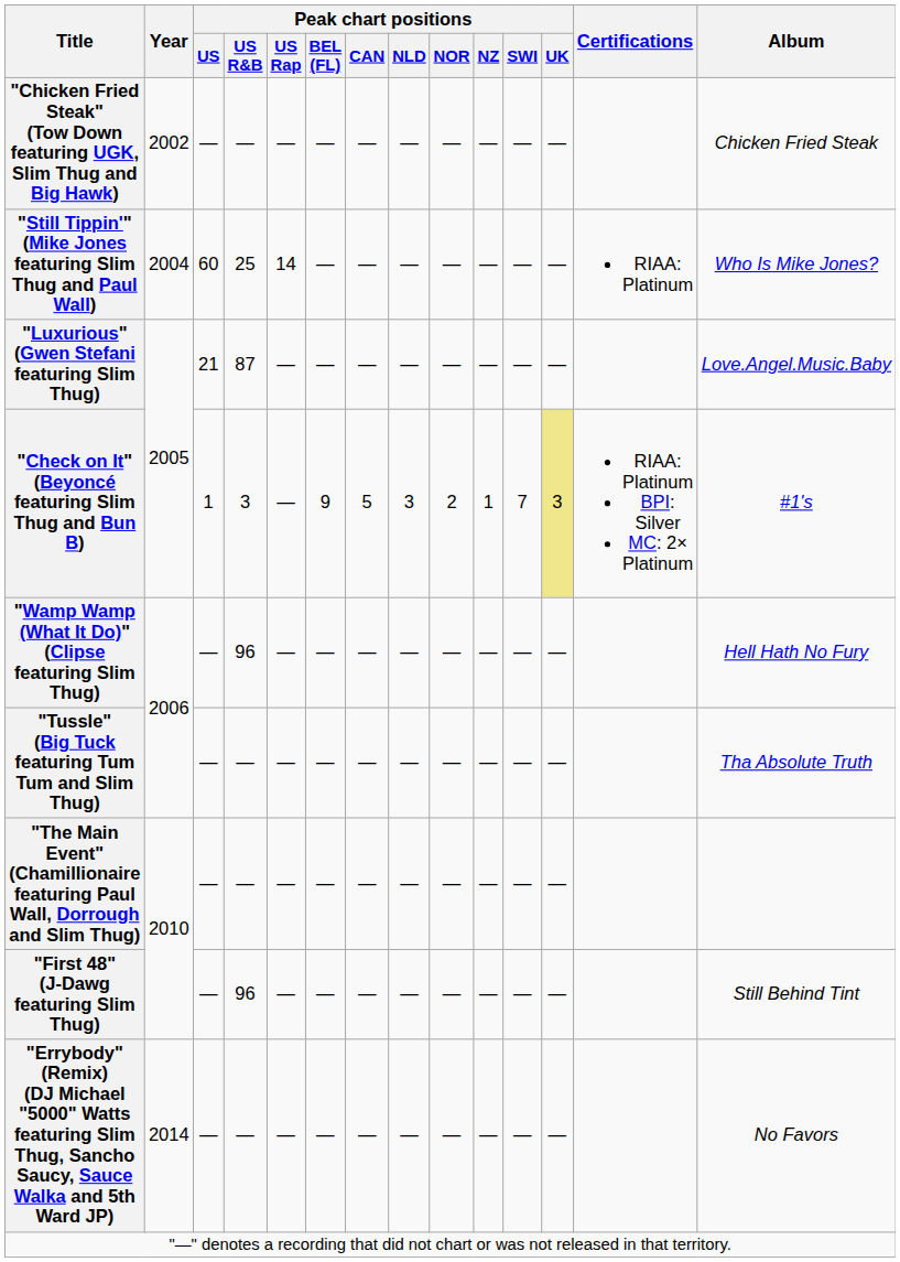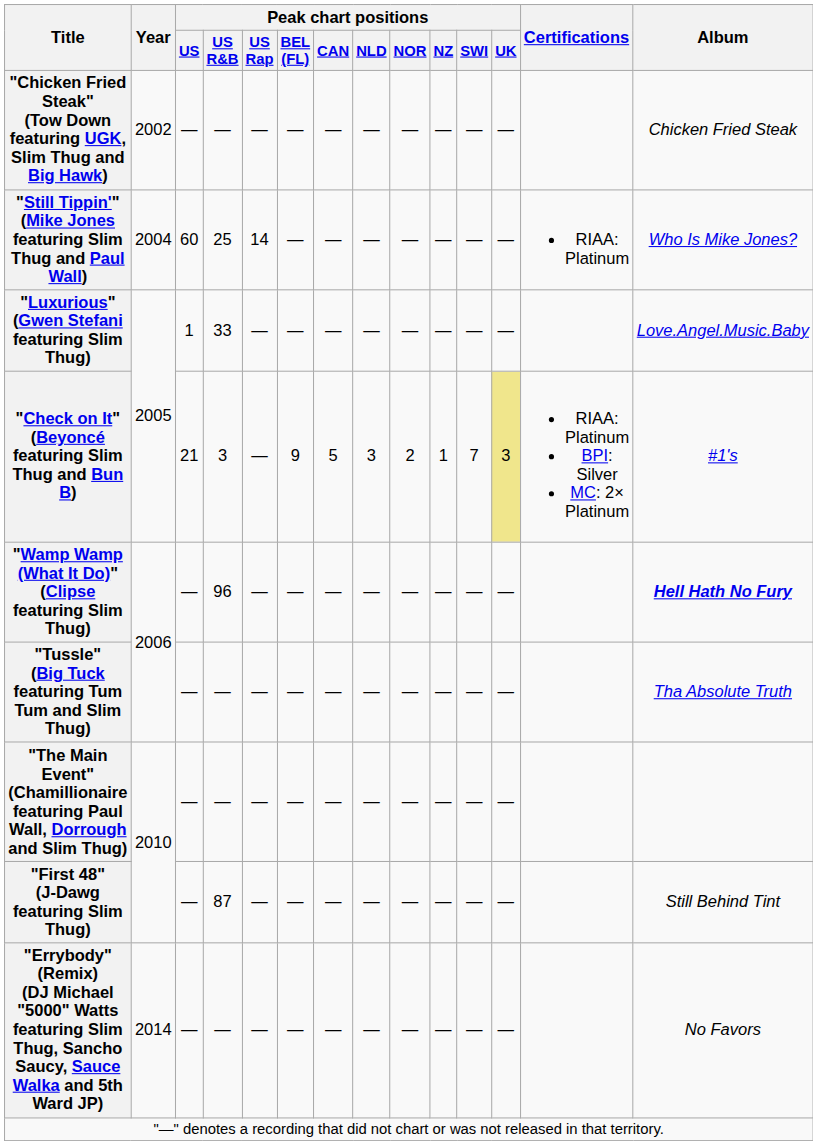 <table class="wikitable plainrowheaders" style="text-align:center;">
 <tr>
 <th scope="col" rowspan="2" style="width:20em;">Title</th>
 <th scope="col" rowspan="2" style="width:1em;">Year</th>
 <th scope="col" colspan="10">Peak chart positions</th>
 <th scope="col" rowspan="2" style="width:12em;"><a href='#'>Certifications</a></th>
 <th scope="col" rowspan="2" style="width:12em;">Album</th>
 </tr>
 <tr>
 <th scope="col" style="width:2.5em;font-size:90%;"><a href='#'>US</a><br></th>
 <th scope="col" style="width:2.5em;font-size:90%;"><a href='#'>US<br>R&B</a><br></th>
 <th scope="col" style="width:2.5em;font-size:90%;"><a href='#'>US<br>Rap</a><br></th>
 <th scope="col" style="width:2.5em;font-size:90%;"><a href='#'>BEL<br>(FL)</a><br></th>
 <th scope="col" style="width:2.5em;font-size:90%;"><a href='#'>CAN</a><br></th>
 <th scope="col" style="width:2.5em;font-size:90%;"><a href='#'>NLD</a><br></th>
 <th scope="col" style="width:2.5em;font-size:90%;"><a href='#'>NOR</a><br></th>
 <th scope="col" style="width:2.5em;font-size:90%;"><a href='#'>NZ</a><br></th>
 <th scope="col" style="width:2.5em;font-size:90%;"><a href='#'>SWI</a><br></th>
 <th scope="col" style="width:2.5em;font-size:90%;"><a href='#'>UK</a><br></th>
 </tr>
 <tr>
 <th scope="row">"Chicken Fried Steak"<br><span>(Tow Down featuring <a href='#'>UGK</a>, Slim Thug and <a href='#'>Big Hawk</a>)</span></th>
 <td>2002</td>
 <td>—</td>
 <td>—</td>
 <td>—</td>
 <td>—</td>
 <td>—</td>
 <td>—</td>
 <td>—</td>
 <td>—</td>
 <td>—</td>
 <td>—</td>
 <td></td>
 <td><em>Chicken Fried Steak</em></td>
 </tr>
 <tr>
 <th scope="row">"<a href='#'>Still Tippin'</a>"<br><span>(<a href='#'>Mike Jones</a> featuring Slim Thug and <a href='#'>Paul Wall</a>)</span></th>
 <td>2004</td>
 <td>60</td>
 <td>25</td>
 <td>14</td>
 <td>—</td>
 <td>—</td>
 <td>—</td>
 <td>—</td>
 <td>—</td>
 <td>—</td>
 <td>—</td>
 <td><br><ul><li>RIAA: Platinum</li></ul></td>
 <td><em><a href='#'>Who Is Mike Jones?</a></em></td>
 </tr>
 <tr>
 <th scope="row">"<a href='#'>Luxurious</a>"<br><span>(<a href='#'>Gwen Stefani</a> featuring Slim Thug)</span></th>
 <td rowspan="2">2005</td>
-<td>21</td>
-<td>87</td>
+<td>1</td>
+<td>33</td>
 <td>—</td>
 <td>—</td>
 <td>—</td>
 <td>—</td>
 <td>—</td>
 <td>—</td>
 <td>—</td>
 <td>—</td>
 <td></td>
 <td><em><a href='#'>Love.Angel.Music.Baby</a></em></td>
 </tr>
 <tr>
 <th scope="row">"<a href='#'>Check on It</a>"<br><span>(<a href='#'>Beyoncé</a> featuring Slim Thug and <a href='#'>Bun B</a>)</span></th>
-<td>1</td>
+<td>21</td>
 <td>3</td>
 <td>—</td>
 <td>9</td>
 <td>5</td>
 <td>3</td>
 <td>2</td>
 <td>1</td>
 <td>7</td>
 <td style="background: khaki;">3</td>
 <td><br><ul><li>RIAA: Platinum</li><li><a href='#'>BPI</a>: Silver</li><li><a href='#'>MC</a>: 2× Platinum</li></ul></td>
 <td><em><a href='#'>#1's</a></em></td>
 </tr>
 <tr>
 <th scope="row">"<a href='#'>Wamp Wamp (What It Do)</a>"<br><span>(<a href='#'>Clipse</a> featuring Slim Thug)</span></th>
 <td rowspan="2">2006</td>
 <td>—</td>
 <td>96</td>
 <td>—</td>
 <td>—</td>
 <td>—</td>
 <td>—</td>
 <td>—</td>
 <td>—</td>
 <td>—</td>
 <td>—</td>
 <td></td>
-<td><em><a href='#'>Hell Hath No Fury</a></em></td>
+<td><strong><em><a href='#'>Hell Hath No Fury</a></em></strong></td>
 </tr>
 <tr>
 <th scope="row">"Tussle"<br><span>(<a href='#'>Big Tuck</a> featuring Tum Tum and Slim Thug)</span></th>
 <td>—</td>
 <td>—</td>
 <td>—</td>
 <td>—</td>
 <td>—</td>
 <td>—</td>
 <td>—</td>
 <td>—</td>
 <td>—</td>
 <td>—</td>
 <td></td>
 <td><em><a href='#'>Tha Absolute Truth</a></em></td>
 </tr>
 <tr>
 <th scope="row">"The Main Event"<br><span>(Chamillionaire featuring Paul Wall, <a href='#'>Dorrough</a> and Slim Thug)</span></th>
 <td rowspan="2">2010</td>
 <td>—</td>
 <td>—</td>
 <td>—</td>
 <td>—</td>
 <td>—</td>
 <td>—</td>
 <td>—</td>
 <td>—</td>
 <td>—</td>
 <td>—</td>
 <td></td>
 <td></td>
 </tr>
 <tr>
 <th scope="row">"First 48"<br><span>(J-Dawg featuring Slim Thug)</span></th>
 <td>—</td>
-<td>96</td>
+<td>87</td>
 <td>—</td>
 <td>—</td>
 <td>—</td>
 <td>—</td>
 <td>—</td>
 <td>—</td>
 <td>—</td>
 <td>—</td>
 <td></td>
 <td><em>Still Behind Tint</em></td>
 </tr>
 <tr>
 <th scope="row">"Errybody" (Remix)<br><span>(DJ Michael "5000" Watts featuring Slim Thug, Sancho Saucy, <a href='#'>Sauce Walka</a> and 5th Ward JP)</span></th>
 <td>2014</td>
 <td>—</td>
 <td>—</td>
 <td>—</td>
 <td>—</td>
 <td>—</td>
 <td>—</td>
 <td>—</td>
 <td>—</td>
 <td>—</td>
 <td>—</td>
 <td></td>
 <td><em>No Favors</em></td>
 </tr>
 <tr>
 <td colspan="14" style="font-size:90%">"—" denotes a recording that did not chart or was not released in that territory.</td>
 </tr>
 </table>
